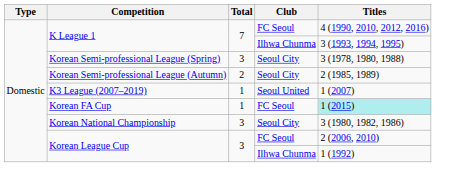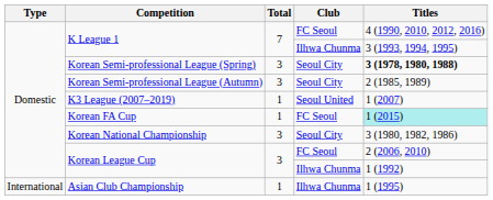 <table class="wikitable">
 <tr>
 <th>Type</th>
 <th>Competition</th>
 <th>Total</th>
 <th>Club</th>
 <th>Titles</th>
 </tr>
 <tr>
 <td rowspan="9" align="center">Domestic</td>
 <td rowspan="2"><a href='#'>K League 1</a></td>
 <td rowspan="2" align="center">7</td>
 <td><a href='#'>FC Seoul</a></td>
 <td>4 (<a href='#'>1990</a>, <a href='#'>2010</a>, <a href='#'>2012</a>, <a href='#'>2016</a>)</td>
 </tr>
 <tr>
 <td><a href='#'>Ilhwa Chunma</a></td>
 <td>3 (<a href='#'>1993</a>, <a href='#'>1994</a>, <a href='#'>1995</a>)</td>
 </tr>
 <tr>
 <td><a href='#'>Korean Semi-professional League (Spring)</a></td>
 <td align="center">3</td>
 <td><a href='#'>Seoul City</a></td>
-<td>3 (1978, 1980, 1988)</td>
+<td><strong>3 (1978, 1980, 1988)</strong></td>
 </tr>
 <tr>
 <td><a href='#'>Korean Semi-professional League (Autumn)</a></td>
-<td align="center">2</td>
+<td align="center">3</td>
 <td><a href='#'>Seoul City</a></td>
 <td>2 (1985, 1989)</td>
 </tr>
 <tr>
 <td><a href='#'>K3 League (2007–2019)</a></td>
 <td align="center">1</td>
 <td><a href='#'>Seoul United</a></td>
 <td>1 (<a href='#'>2007</a>)</td>
 </tr>
 <tr>
 <td><a href='#'>Korean FA Cup</a></td>
 <td align="center">1</td>
 <td><a href='#'>FC Seoul</a></td>
 <td style="background: paleturquoise;">1 (<a href='#'>2015</a>)</td>
 </tr>
 <tr>
 <td><a href='#'>Korean National Championship</a></td>
 <td align="center">3</td>
 <td><a href='#'>Seoul City</a></td>
 <td>3 (1980, 1982, 1986)</td>
 </tr>
 <tr>
 <td rowspan="2"><a href='#'>Korean League Cup</a></td>
 <td rowspan="2" align="center">3</td>
 <td><a href='#'>FC Seoul</a></td>
 <td>2 (<a href='#'>2006</a>, <a href='#'>2010</a>)</td>
 </tr>
 <tr>
 <td><a href='#'>Ilhwa Chunma</a></td>
 <td>1 (<a href='#'>1992</a>)</td>
 </tr>
+<tr>
+<td align="center">International</td>
+<td><a href='#'>Asian Club Championship</a></td>
+<td align="center">1</td>
+<td><a href='#'>Ilhwa Chunma</a></td>
+<td>1 (<a href='#'>1995</a>)</td>
+</tr>
 </table>
